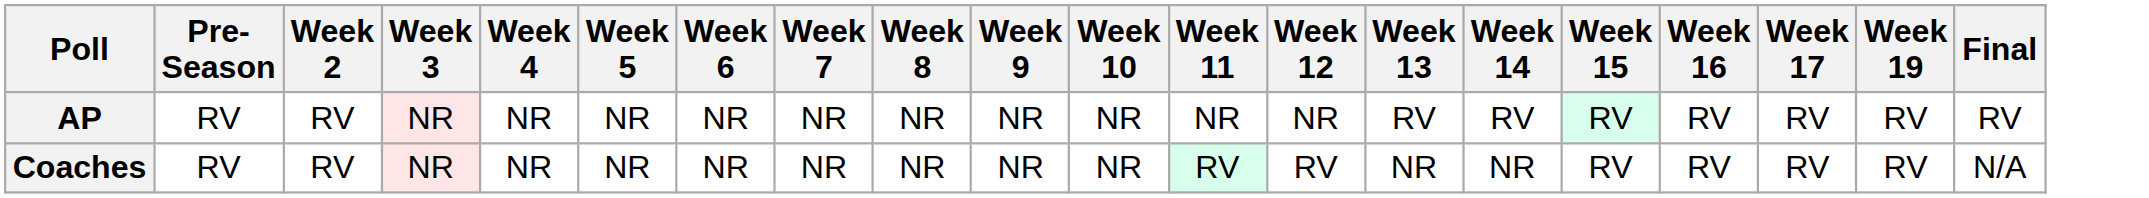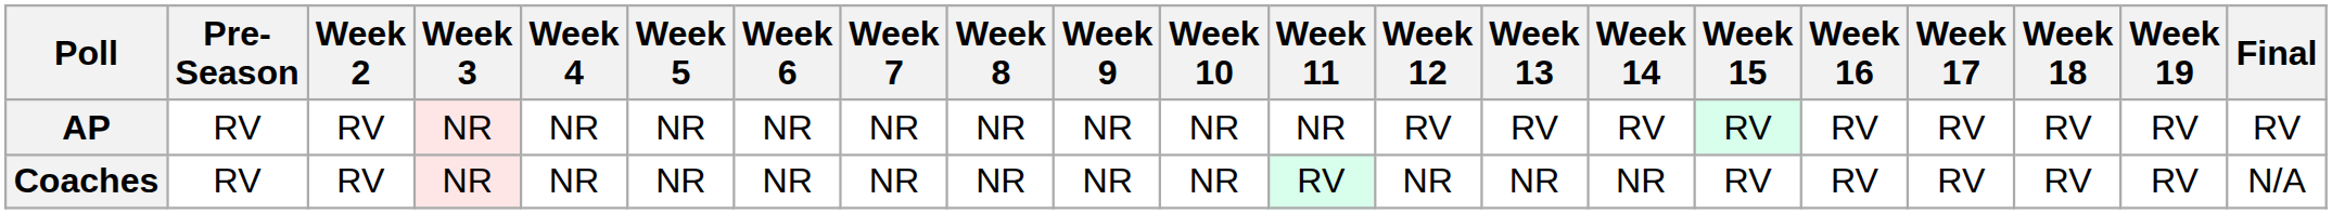 <table class="wikitable" style="white-space:nowrap;font-size:90%">
 <tr>
 <th>Poll</th>
 <th>Pre-<br>Season</th>
 <th>Week<br>2</th>
 <th>Week<br>3</th>
 <th>Week<br>4</th>
 <th>Week<br>5</th>
 <th>Week<br>6</th>
 <th>Week<br>7</th>
 <th>Week<br>8</th>
 <th>Week<br>9</th>
 <th>Week<br>10</th>
 <th>Week<br>11</th>
 <th>Week<br>12</th>
 <th>Week<br>13</th>
 <th>Week<br>14</th>
 <th>Week<br>15</th>
 <th>Week<br>16</th>
 <th>Week<br>17</th>
+<th>Week<br>18</th>
 <th>Week<br>19</th>
 <th>Final</th>
 </tr>
 <tr style="text-align:center;">
 <th>AP</th>
 <td style="background:#FFFFFF;">RV</td>
 <td style="background:#FFFFFF;">RV</td>
 <td style="background:#FFE6E6;">NR</td>
 <td style="background:#FFFFFF;">NR</td>
 <td style="background:#FFFFFF;">NR</td>
 <td style="background:#FFFFFF;">NR</td>
 <td style="background:#FFFFFF;">NR</td>
 <td style="background:#FFFFFF;">NR</td>
 <td style="background:#FFFFFF;">NR</td>
 <td style="background:#FFFFFF;">NR</td>
 <td style="background:#FFFFFF;">NR</td>
-<td style="background:#FFFFFF;">NR</td>
+<td style="background:#FFFFFF;">RV</td>
 <td style="background:#FFFFFF;">RV</td>
 <td style="background:#FFFFFF;">RV</td>
 <td style="background:#D8FFEB;">RV</td>
+<td style="background:#FFFFFF;">RV</td>
 <td style="background:#FFFFFF;">RV</td>
 <td style="background:#FFFFFF;">RV</td>
 <td style="background:#FFFFFF;">RV</td>
 <td style="background:#FFFFFF;">RV</td>
 </tr>
 <tr style="text-align:center;">
 <th>Coaches</th>
 <td style="background:#FFFFFF;">RV</td>
 <td style="background:#FFFFFF;">RV</td>
 <td style="background:#FFE6E6;">NR</td>
 <td style="background:#FFFFFF;">NR</td>
 <td style="background:#FFFFFF;">NR</td>
 <td style="background:#FFFFFF;">NR</td>
 <td style="background:#FFFFFF;">NR</td>
 <td style="background:#FFFFFF;">NR</td>
 <td style="background:#FFFFFF;">NR</td>
 <td style="background:#FFFFFF;">NR</td>
 <td style="background:#D8FFEB;">RV</td>
-<td style="background:#FFFFFF;">RV</td>
 <td style="background:#FFFFFF;">NR</td>
 <td style="background:#FFFFFF;">NR</td>
+<td style="background:#FFFFFF;">NR</td>
+<td style="background:#FFFFFF;">RV</td>
 <td style="background:#FFFFFF;">RV</td>
 <td style="background:#FFFFFF;">RV</td>
 <td style="background:#FFFFFF;">RV</td>
 <td style="background:#FFFFFF;">RV</td>
 <td style="background:#FFFFFF;">N/A</td>
 </tr>
 </table>
